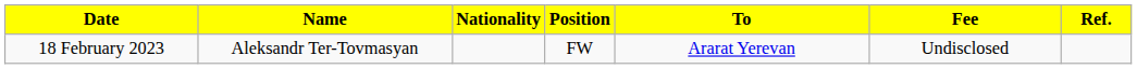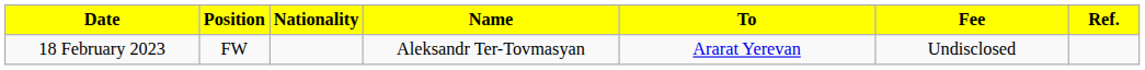 <table class="wikitable"  style="text-align:center; font-size:90%; ">
 <tr>
 <th style="background:yellow; color:#000000; width:150px;">Date</th>
+<th style="background:yellow; color:#000000; width:50px;">Position</th>
+<th style="background:yellow; color:#000000; width:50px;">Nationality</th>
 <th style="background:yellow; color:#000000; width:200px;">Name</th>
-<th style="background:yellow; color:#000000; width:50px;">Nationality</th>
-<th style="background:yellow; color:#000000; width:50px;">Position</th>
 <th style="background:yellow; color:#000000; width:200px;">To</th>
 <th style="background:yellow; color:#000000; width:150px;">Fee</th>
 <th style="background:yellow; color:#000000; width:50px;">Ref.</th>
 </tr>
 <tr>
 <td>18 February 2023</td>
+<td>FW</td>
+<td></td>
 <td>Aleksandr Ter-Tovmasyan</td>
-<td></td>
-<td>FW</td>
 <td><a href='#'>Ararat Yerevan</a></td>
 <td>Undisclosed</td>
 <td></td>
 </tr>
 </table>
